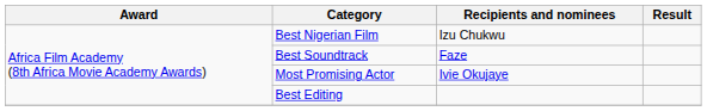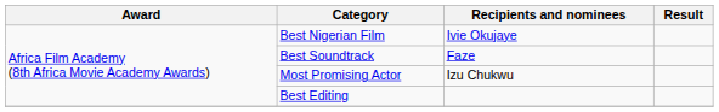 <table class="wikitable sortable" style="width:100%">
 <tr>
 <th>Award</th>
 <th>Category</th>
 <th>Recipients and nominees</th>
 <th>Result</th>
 </tr>
 <tr>
 <td rowspan=4><a href='#'>Africa Film Academy</a> <br> (<a href='#'>8th Africa Movie Academy Awards</a>)</td>
 <td><a href='#'>Best Nigerian Film</a></td>
-<td>Izu Chukwu</td>
+<td><a href='#'>Ivie Okujaye</a></td>
 <td></td>
 </tr>
 <tr>
 <td><a href='#'>Best Soundtrack</a></td>
 <td><a href='#'>Faze</a></td>
 <td></td>
 </tr>
 <tr>
 <td><a href='#'>Most Promising Actor</a></td>
-<td><a href='#'>Ivie Okujaye</a></td>
+<td>Izu Chukwu</td>
 <td></td>
 </tr>
 <tr>
 <td><a href='#'>Best Editing</a></td>
 <td></td>
 <td></td>
 </tr>
 <tr>
 </tr>
 </table>
